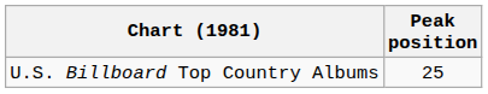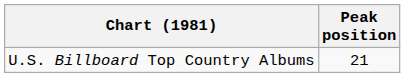 <table class="wikitable">
 <tr>
 <th>Chart (1981)</th>
 <th>Peak<br>position</th>
 </tr>
 <tr>
 <td>U.S. <em>Billboard</em> Top Country Albums</td>
-<td align="center">25</td>
+<td align="center">21</td>
 </tr>
 </table>
